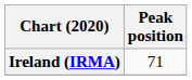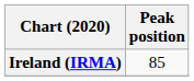 <table class="wikitable sortable plainrowheaders" style="text-align:center">
 <tr>
 <th scope="col">Chart (2020)</th>
 <th scope="col">Peak<br>position</th>
 </tr>
 <tr>
 <th scope="row">Ireland (<a href='#'>IRMA</a>)</th>
-<td>71</td>
+<td>85</td>
 </tr>
 <tr>
 </tr>
 <tr>
 </tr>
 <tr>
 </tr>
 </table>
